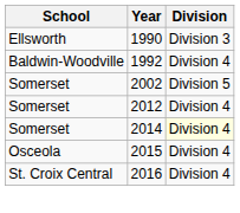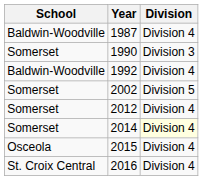 <table class="wikitable">
 <tr>
 <th>School</th>
 <th>Year</th>
 <th>Division</th>
 </tr>
 <tr>
-<td>Ellsworth</td>
+<td>Baldwin-Woodville</td>
+<td>1987</td>
+<td>Division 4</td>
+</tr>
+<tr>
+<td>Somerset</td>
 <td>1990</td>
 <td>Division 3</td>
 </tr>
 <tr>
 <td>Baldwin-Woodville</td>
 <td>1992</td>
 <td>Division 4</td>
 </tr>
 <tr>
 <td>Somerset</td>
 <td>2002</td>
 <td>Division 5</td>
 </tr>
 <tr>
 <td>Somerset</td>
 <td>2012</td>
 <td>Division 4</td>
 </tr>
 <tr>
 <td>Somerset</td>
 <td>2014</td>
 <td style="background: lightyellow;">Division 4</td>
 </tr>
 <tr>
 <td>Osceola</td>
 <td>2015</td>
 <td>Division 4</td>
 </tr>
 <tr>
 <td>St. Croix Central</td>
 <td>2016</td>
 <td>Division 4</td>
 </tr>
 </table>
